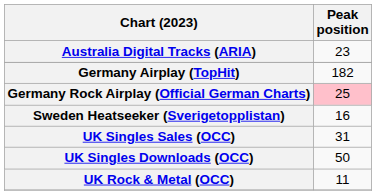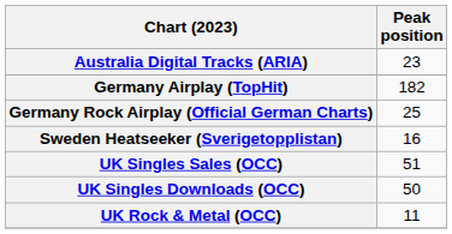 <table class="wikitable sortable plainrowheaders" style="text-align:center">
 <tr>
 <th scope="col">Chart (2023)</th>
 <th scope="col">Peak<br>position</th>
 </tr>
 <tr>
 <th scope="row"><a href='#'>Australia Digital Tracks</a> (<a href='#'>ARIA</a>)</th>
 <td>23</td>
 </tr>
 <tr>
 </tr>
 <tr>
 <th scope="row">Germany Airplay (<a href='#'>TopHit</a>)</th>
 <td>182</td>
 </tr>
 <tr>
 <th scope="row">Germany Rock Airplay (<a href='#'>Official German Charts</a>)</th>
-<td style="background: pink;">25</td>
+<td>25</td>
 </tr>
 <tr>
 <th scope="row">Sweden Heatseeker (<a href='#'>Sverigetopplistan</a>)</th>
 <td>16</td>
 </tr>
 <tr>
 <th scope="row"><a href='#'>UK Singles Sales</a> (<a href='#'>OCC</a>)</th>
-<td>31</td>
+<td>51</td>
 </tr>
 <tr>
 <th scope="row"><a href='#'>UK Singles Downloads</a> (<a href='#'>OCC</a>)</th>
 <td>50</td>
 </tr>
 <tr>
 <th scope="row"><a href='#'>UK Rock & Metal</a> (<a href='#'>OCC</a>)</th>
 <td>11</td>
 </tr>
 <tr>
 </tr>
 <tr>
 </tr>
 </table>
